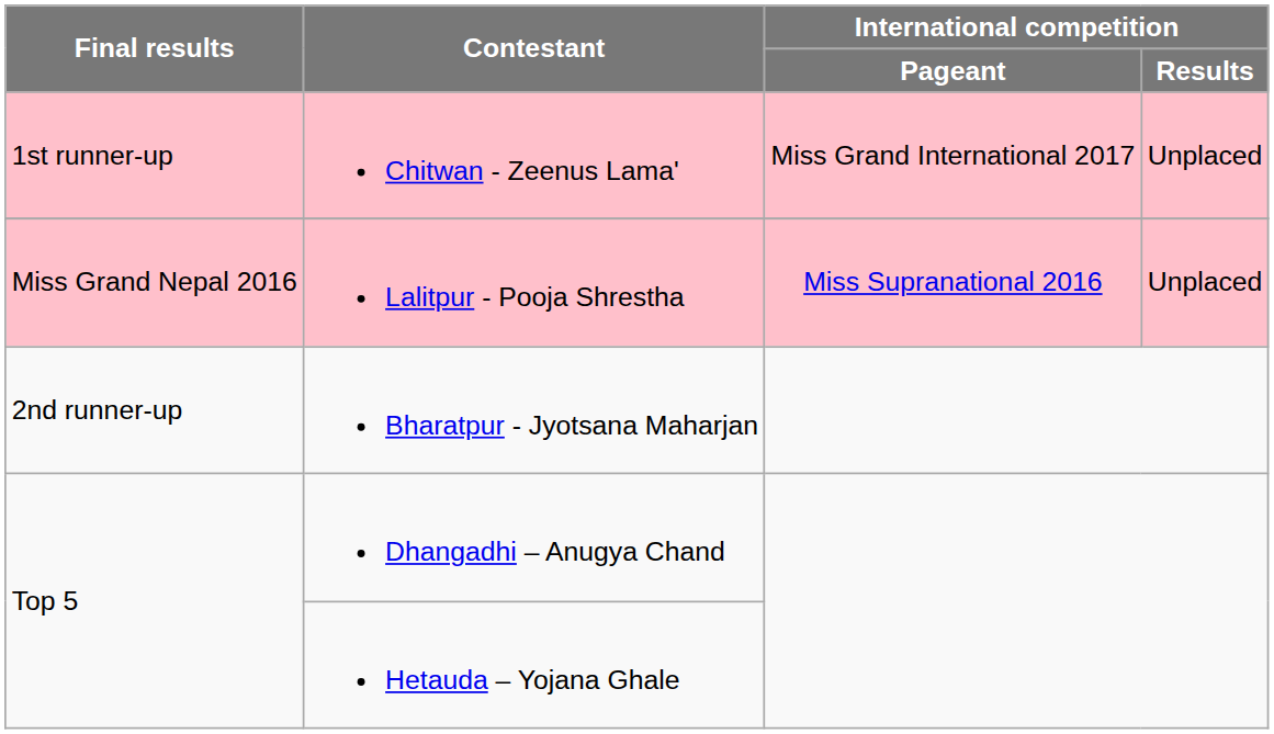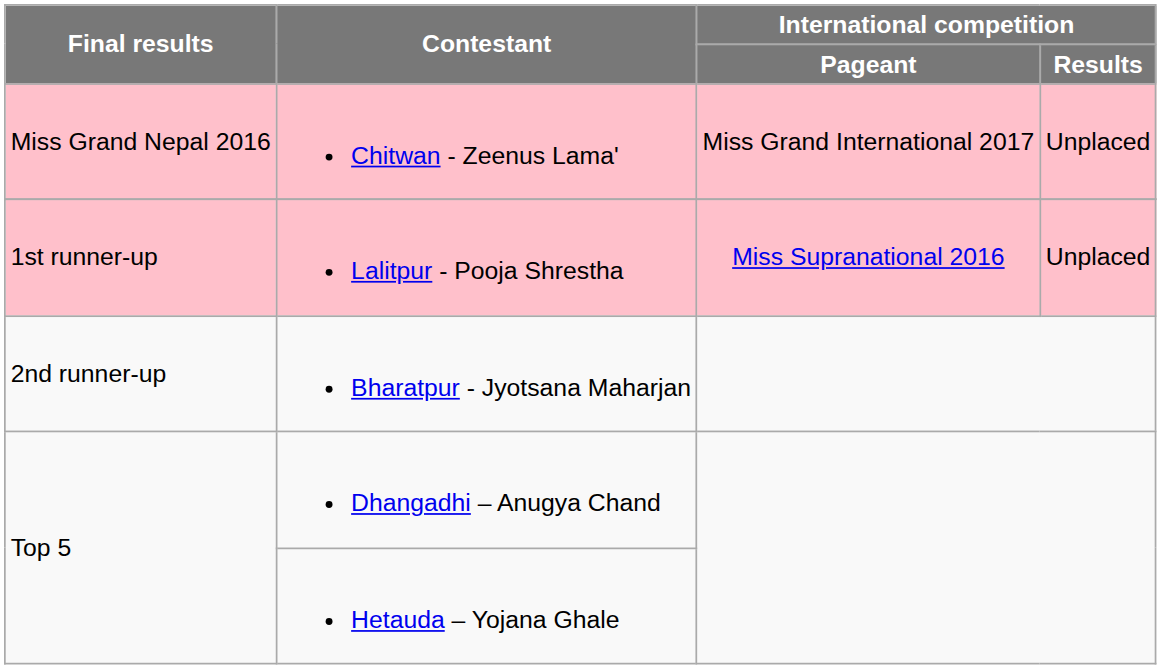 <table class="wikitable" style="font-size: 90%">
 <tr>
 <th style="background-color:#787878;color:#FFFFFF;" rowspan=2>Final results</th>
 <th style="background-color:#787878;color:#FFFFFF;" rowspan=2>Contestant</th>
 <th style="background-color:#787878;color:#FFFFFF;" colspan=2>International competition</th>
 </tr>
 <tr>
 <th style="background-color:#787878;color:#FFFFFF;">Pageant</th>
 <th style="background-color:#787878;color:#FFFFFF;">Results</th>
 </tr>
 <tr>
-<td style="background:pink;">1st runner-up</td>
+<td style="background:pink;">Miss Grand Nepal 2016</td>
 <td style="background:pink;"><br><ul><li> <a href='#'>Chitwan</a>  - Zeenus Lama'</li></ul></td>
 <td style="background:pink; text-align:center;">Miss Grand International 2017</td>
 <td style="background:pink; text-align:center;">Unplaced</td>
 </tr>
 <tr>
 </tr>
 <tr>
-<td style="background:pink;">Miss Grand Nepal 2016</td>
+<td style="background:pink;">1st runner-up</td>
 <td style="background:pink;"><br><ul><li> <a href='#'>Lalitpur</a> - Pooja Shrestha</li></ul></td>
 <td style="background:pink; text-align:center;"><a href='#'>Miss Supranational 2016</a></td>
 <td style="background:pink; text-align:center;">Unplaced</td>
 </tr>
 <tr>
 <td>2nd runner-up</td>
 <td><br><ul><li> <a href='#'>Bharatpur</a> - Jyotsana Maharjan</li></ul></td>
 </tr>
 <tr>
 <td rowspan="2">Top 5</td>
 <td><br><ul><li> <a href='#'>Dhangadhi</a> – Anugya Chand</li></ul></td>
 <td colspan="2" rowspan="2"></td>
 </tr>
 <tr>
 <td><br><ul><li> <a href='#'>Hetauda</a> – Yojana Ghale</li></ul></td>
 </tr>
 </table>
